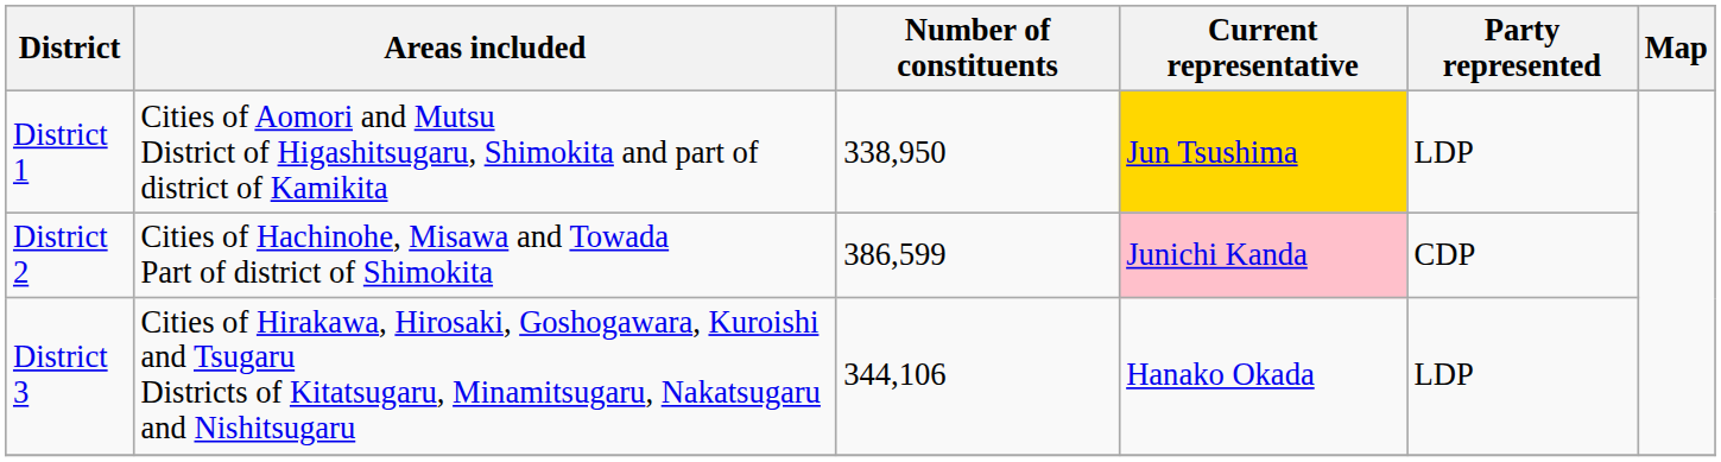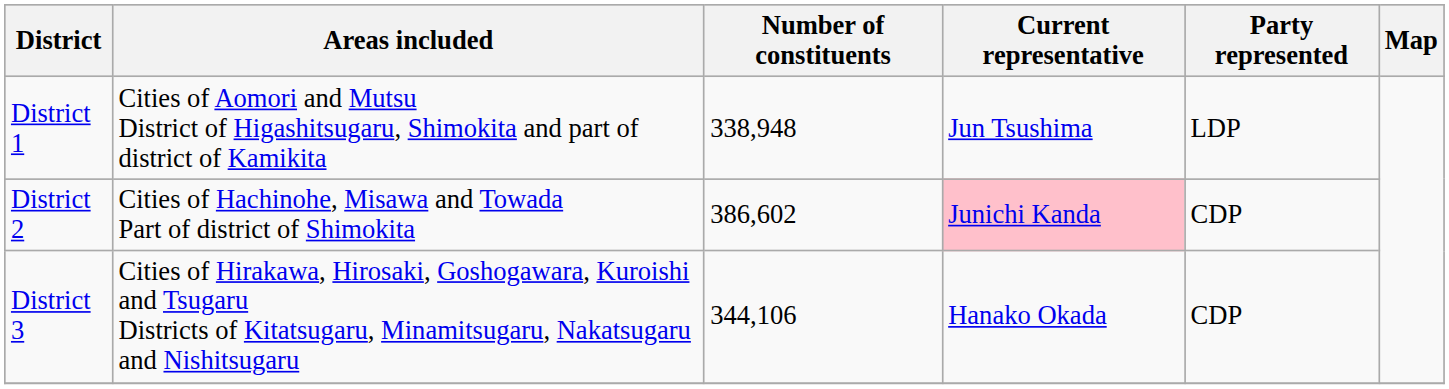 <table class="wikitable">
 <tr>
 <th>District</th>
 <th>Areas included</th>
 <th>Number of constituents</th>
 <th>Current representative</th>
 <th>Party represented</th>
 <th>Map</th>
 </tr>
 <tr>
 <td><a href='#'>District 1</a></td>
 <td>Cities of <a href='#'>Aomori</a> and <a href='#'>Mutsu</a><br>District of <a href='#'>Higashitsugaru</a>, <a href='#'>Shimokita</a> and part of district of <a href='#'>Kamikita</a></td>
-<td>338,950</td>
-<td style="background: gold;"><a href='#'>Jun Tsushima</a></td>
+<td>338,948</td>
+<td><a href='#'>Jun Tsushima</a></td>
 <td>LDP</td>
 <td rowspan=3></td>
 </tr>
 <tr>
 <td><a href='#'>District 2</a></td>
 <td>Cities of <a href='#'>Hachinohe</a>, <a href='#'>Misawa</a> and <a href='#'>Towada</a><br>Part of district of <a href='#'>Shimokita</a></td>
-<td>386,599</td>
+<td>386,602</td>
 <td style="background: pink;"><a href='#'>Junichi Kanda</a></td>
 <td>CDP</td>
 </tr>
 <tr>
 <td><a href='#'>District 3</a></td>
 <td>Cities of <a href='#'>Hirakawa</a>, <a href='#'>Hirosaki</a>, <a href='#'>Goshogawara</a>, <a href='#'>Kuroishi</a> and <a href='#'>Tsugaru</a><br>Districts of <a href='#'>Kitatsugaru</a>, <a href='#'>Minamitsugaru</a>, <a href='#'>Nakatsugaru</a> and <a href='#'>Nishitsugaru</a></td>
 <td>344,106</td>
 <td><a href='#'>Hanako Okada</a></td>
-<td>LDP</td>
+<td>CDP</td>
 </tr>
 <tr>
 </tr>
 </table>
